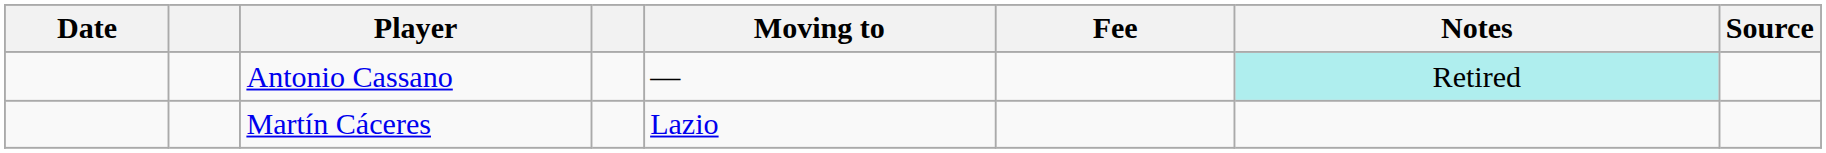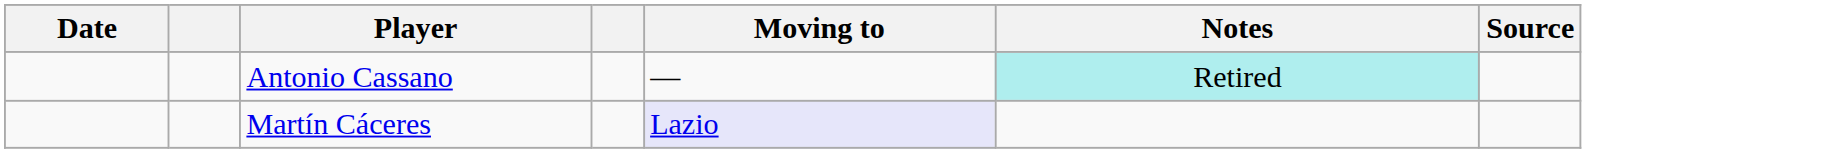 <table class="wikitable sortable">
 <tr>
 <th style="width:80px;">Date</th>
 <th style="width:30px;"></th>
 <th style="width:180px;">Player</th>
 <th style="width:20px;"></th>
 <th style="width:180px;">Moving to</th>
-<th style="width:120px;" class="unsortable">Fee</th>
 <th style="width:250px;" class="unsortable">Notes</th>
 <th style="width:20px;">Source</th>
 </tr>
 <tr>
 <td></td>
 <td align=center></td>
 <td> <a href='#'>Antonio Cassano</a></td>
 <td align=center></td>
 <td>—</td>
-<td align=center></td>
 <td align=center style="background: paleturquoise;">Retired</td>
 <td></td>
 </tr>
 <tr>
 <td></td>
 <td align=center></td>
 <td> <a href='#'>Martín Cáceres</a></td>
 <td align=center></td>
-<td> <a href='#'>Lazio</a></td>
-<td align=center></td>
+<td style="background: lavender;"> <a href='#'>Lazio</a></td>
 <td align=center></td>
 <td></td>
 </tr>
 </table>
